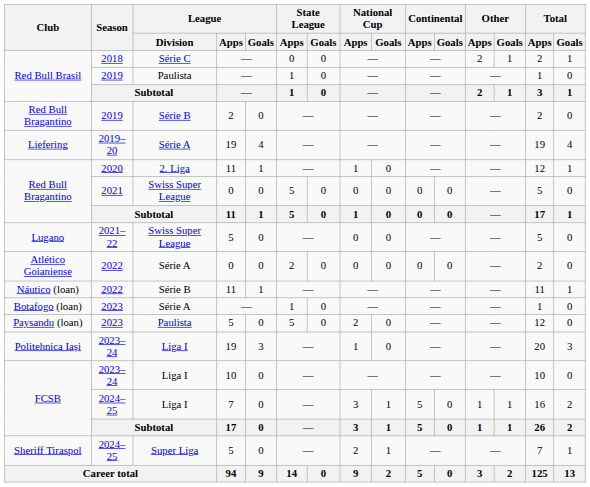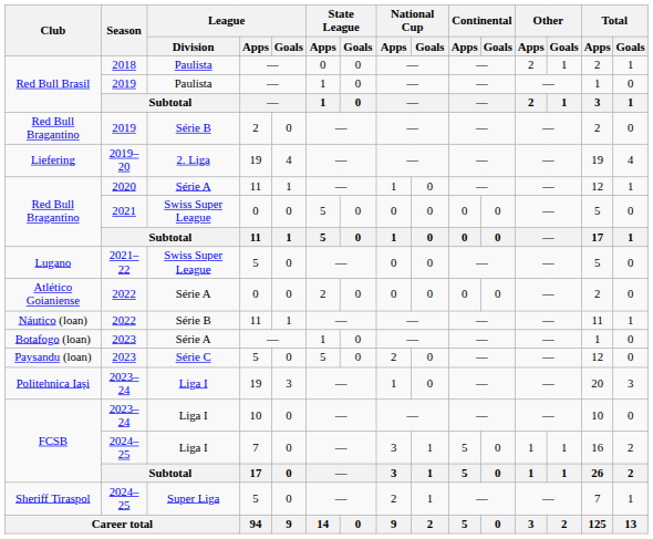 <table class="wikitable" style="text-align:center">
 <tr>
 <th rowspan="2">Club</th>
 <th rowspan="2">Season</th>
 <th colspan="3">League</th>
 <th colspan="2">State League</th>
 <th colspan="2">National Cup</th>
 <th colspan="2">Continental</th>
 <th colspan="2">Other</th>
 <th colspan="2">Total</th>
 </tr>
 <tr>
 <th>Division</th>
 <th>Apps</th>
 <th>Goals</th>
 <th>Apps</th>
 <th>Goals</th>
 <th>Apps</th>
 <th>Goals</th>
 <th>Apps</th>
 <th>Goals</th>
 <th>Apps</th>
 <th>Goals</th>
 <th>Apps</th>
 <th>Goals</th>
 </tr>
 <tr>
 <td rowspan=3 align="center"><a href='#'>Red Bull Brasil</a></td>
 <td><a href='#'>2018</a></td>
-<td><a href='#'>Série C</a></td>
+<td><a href='#'>Paulista</a></td>
 <td colspan="2">—</td>
 <td>0</td>
 <td>0</td>
 <td colspan="2">—</td>
 <td colspan="2">—</td>
 <td>2</td>
 <td>1</td>
 <td>2</td>
 <td>1</td>
 </tr>
 <tr>
 <td><a href='#'>2019</a></td>
 <td>Paulista</td>
 <td colspan="2">—</td>
 <td>1</td>
 <td>0</td>
 <td colspan="2">—</td>
 <td colspan="2">—</td>
 <td colspan="2">—</td>
 <td>1</td>
 <td>0</td>
 </tr>
 <tr>
 <th colspan="2">Subtotal</th>
 <th colspan="2">—</th>
 <th>1</th>
 <th>0</th>
 <th colspan="2">—</th>
 <th colspan="2">—</th>
 <th>2</th>
 <th>1</th>
 <th>3</th>
 <th>1</th>
 </tr>
 <tr>
 <td align="center"><a href='#'>Red Bull Bragantino</a></td>
 <td><a href='#'>2019</a></td>
 <td><a href='#'>Série B</a></td>
 <td>2</td>
 <td>0</td>
 <td colspan="2">—</td>
 <td colspan="2">—</td>
 <td colspan="2">—</td>
 <td colspan="2">—</td>
 <td>2</td>
 <td>0</td>
 </tr>
 <tr>
 <td align="center"><a href='#'>Liefering</a></td>
 <td><a href='#'>2019–20</a></td>
-<td><a href='#'>Série A</a></td>
+<td><a href='#'>2. Liga</a></td>
 <td>19</td>
 <td>4</td>
 <td colspan="2">—</td>
 <td colspan="2">—</td>
 <td colspan="2">—</td>
 <td colspan="2">—</td>
 <td>19</td>
 <td>4</td>
 </tr>
 <tr>
 <td rowspan=3 align="center"><a href='#'>Red Bull Bragantino</a></td>
 <td><a href='#'>2020</a></td>
-<td><a href='#'>2. Liga</a></td>
+<td><a href='#'>Série A</a></td>
 <td>11</td>
 <td>1</td>
 <td colspan="2">—</td>
 <td>1</td>
 <td>0</td>
 <td colspan="2">—</td>
 <td colspan="2">—</td>
 <td>12</td>
 <td>1</td>
 </tr>
 <tr>
 <td><a href='#'>2021</a></td>
 <td><a href='#'>Swiss Super League</a></td>
 <td>0</td>
 <td>0</td>
 <td>5</td>
 <td>0</td>
 <td>0</td>
 <td>0</td>
 <td>0</td>
 <td>0</td>
 <td colspan="2">—</td>
 <td>5</td>
 <td>0</td>
 </tr>
 <tr>
 <th colspan="2">Subtotal</th>
 <th>11</th>
 <th>1</th>
 <th>5</th>
 <th>0</th>
 <th>1</th>
 <th>0</th>
 <th>0</th>
 <th>0</th>
 <th colspan="2">—</th>
 <th>17</th>
 <th>1</th>
 </tr>
 <tr>
 <td align="center"><a href='#'>Lugano</a></td>
 <td><a href='#'>2021–22</a></td>
 <td><a href='#'>Swiss Super League</a></td>
 <td>5</td>
 <td>0</td>
 <td colspan="2">—</td>
 <td>0</td>
 <td>0</td>
 <td colspan="2">—</td>
 <td colspan="2">—</td>
 <td>5</td>
 <td>0</td>
 </tr>
 <tr>
 <td align="center"><a href='#'>Atlético Goianiense</a></td>
 <td><a href='#'>2022</a></td>
 <td>Série A</td>
 <td>0</td>
 <td>0</td>
 <td>2</td>
 <td>0</td>
 <td>0</td>
 <td>0</td>
 <td>0</td>
 <td>0</td>
 <td colspan="2">—</td>
 <td>2</td>
 <td>0</td>
 </tr>
 <tr>
 <td align="center"><a href='#'>Náutico</a> (loan)</td>
 <td><a href='#'>2022</a></td>
 <td>Série B</td>
 <td>11</td>
 <td>1</td>
 <td colspan="2">—</td>
 <td colspan="2">—</td>
 <td colspan="2">—</td>
 <td colspan="2">—</td>
 <td>11</td>
 <td>1</td>
 </tr>
 <tr>
 <td align="center"><a href='#'>Botafogo</a> (loan)</td>
 <td><a href='#'>2023</a></td>
 <td>Série A</td>
 <td colspan="2">—</td>
 <td>1</td>
 <td>0</td>
 <td colspan="2">—</td>
 <td colspan="2">—</td>
 <td colspan="2">—</td>
 <td>1</td>
 <td>0</td>
 </tr>
 <tr>
 <td align="center"><a href='#'>Paysandu</a> (loan)</td>
 <td><a href='#'>2023</a></td>
-<td><a href='#'>Paulista</a></td>
+<td><a href='#'>Série C</a></td>
 <td>5</td>
 <td>0</td>
 <td>5</td>
 <td>0</td>
 <td>2</td>
 <td>0</td>
 <td colspan="2">—</td>
 <td colspan="2">—</td>
 <td>12</td>
 <td>0</td>
 </tr>
 <tr>
 <td align="center"><a href='#'>Politehnica Iași</a></td>
 <td><a href='#'>2023–24</a></td>
 <td><a href='#'>Liga I</a></td>
 <td>19</td>
 <td>3</td>
 <td colspan="2">—</td>
 <td>1</td>
 <td>0</td>
 <td colspan="2">—</td>
 <td colspan="2">—</td>
 <td>20</td>
 <td>3</td>
 </tr>
 <tr>
 <td rowspan=3 align="center"><a href='#'>FCSB</a></td>
 <td><a href='#'>2023–24</a></td>
 <td>Liga I</td>
 <td>10</td>
 <td>0</td>
 <td colspan="2">—</td>
 <td colspan="2">—</td>
 <td colspan="2">—</td>
 <td colspan="2">—</td>
 <td>10</td>
 <td>0</td>
 </tr>
 <tr>
 <td><a href='#'>2024–25</a></td>
 <td>Liga I</td>
 <td>7</td>
 <td>0</td>
 <td colspan="2">—</td>
 <td>3</td>
 <td>1</td>
 <td>5</td>
 <td>0</td>
 <td>1</td>
 <td>1</td>
 <td>16</td>
 <td>2</td>
 </tr>
 <tr>
 <th colspan="2">Subtotal</th>
 <th>17</th>
 <th>0</th>
 <th colspan="2">—</th>
 <th>3</th>
 <th>1</th>
 <th>5</th>
 <th>0</th>
 <th>1</th>
 <th>1</th>
 <th>26</th>
 <th>2</th>
 </tr>
 <tr>
 <td><a href='#'>Sheriff Tiraspol</a></td>
 <td><a href='#'>2024–25</a></td>
 <td><a href='#'>Super Liga</a></td>
 <td>5</td>
 <td>0</td>
 <td colspan="2">—</td>
 <td>2</td>
 <td>1</td>
 <td colspan="2">—</td>
 <td colspan="2">—</td>
 <td>7</td>
 <td>1</td>
 </tr>
 <tr>
 <th colspan="3"><strong>Career total</strong></th>
 <th>94</th>
 <th>9</th>
 <th>14</th>
 <th>0</th>
 <th>9</th>
 <th>2</th>
 <th>5</th>
 <th>0</th>
 <th>3</th>
 <th>2</th>
 <th>125</th>
 <th>13</th>
 </tr>
 </table>
